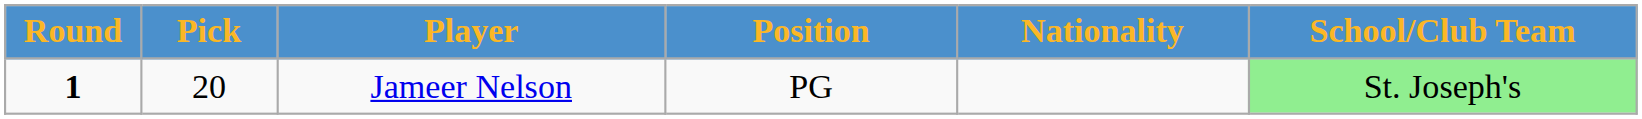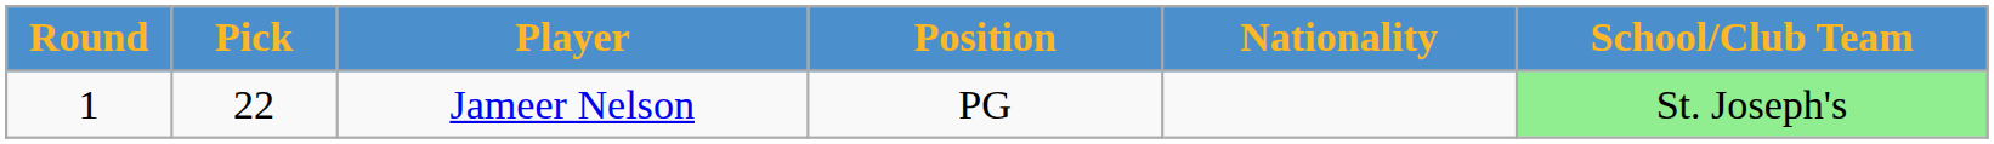 <table class="wikitable sortable sortable">
 <tr>
 <th style="background:#4b90cc;color:#Fbb726;" width="7%">Round</th>
 <th style="background:#4b90cc;color:#Fbb726;" width="7%">Pick</th>
 <th style="background:#4b90cc;color:#Fbb726;" width="20%">Player</th>
 <th style="background:#4b90cc;color:#Fbb726;" width="15%">Position</th>
 <th style="background:#4b90cc;color:#Fbb726;" width="15%">Nationality</th>
 <th style="background:#4b90cc;color:#Fbb726;" width="20%">School/Club Team</th>
 </tr>
 <tr style="text-align: center">
-<td><strong>1</strong></td>
-<td>20</td>
+<td>1</td>
+<td>22</td>
 <td><a href='#'>Jameer Nelson</a></td>
 <td>PG</td>
 <td></td>
 <td style="background: lightgreen;">St. Joseph's</td>
 </tr>
 </table>
